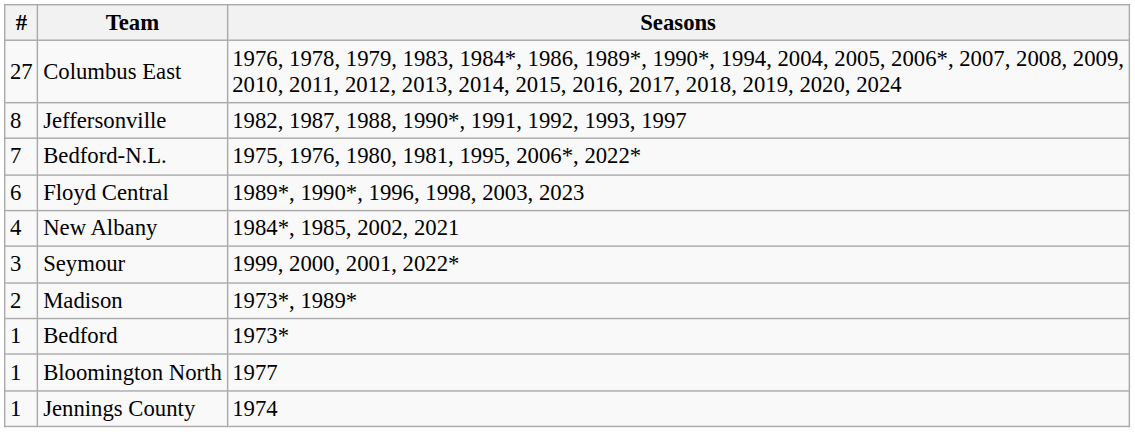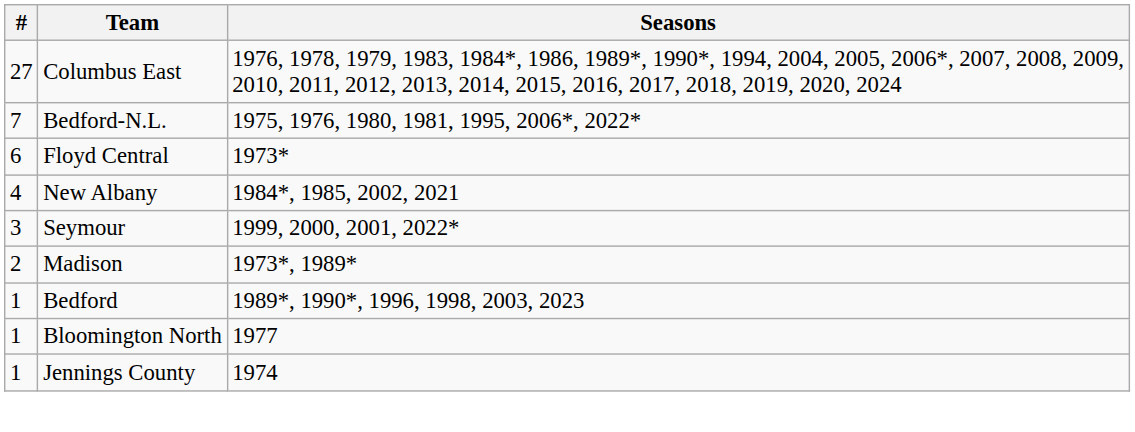 <table class="wikitable" style=>
 <tr>
 <th>#</th>
 <th>Team</th>
 <th>Seasons</th>
 </tr>
 <tr>
 <td>27</td>
 <td>Columbus East</td>
 <td>1976, 1978, 1979, 1983, 1984*, 1986, 1989*, 1990*, 1994, 2004, 2005, 2006*, 2007, 2008, 2009,<br>2010, 2011, 2012, 2013, 2014, 2015, 2016, 2017, 2018, 2019, 2020, 2024</td>
 </tr>
 <tr>
-<td>8</td>
-<td>Jeffersonville</td>
-<td>1982, 1987, 1988, 1990*, 1991, 1992, 1993, 1997</td>
-</tr>
-<tr>
 <td>7</td>
 <td>Bedford-N.L.</td>
 <td>1975, 1976, 1980, 1981, 1995, 2006*, 2022*</td>
 </tr>
 <tr>
 <td>6</td>
 <td>Floyd Central</td>
-<td>1989*, 1990*, 1996, 1998, 2003, 2023</td>
+<td>1973*</td>
 </tr>
 <tr>
 <td>4</td>
 <td>New Albany</td>
 <td>1984*, 1985, 2002, 2021</td>
 </tr>
 <tr>
 <td>3</td>
 <td>Seymour</td>
 <td>1999, 2000, 2001, 2022*</td>
 </tr>
 <tr>
 <td>2</td>
 <td>Madison</td>
 <td>1973*, 1989*</td>
 </tr>
 <tr>
 <td>1</td>
 <td>Bedford</td>
-<td>1973*</td>
+<td>1989*, 1990*, 1996, 1998, 2003, 2023</td>
 </tr>
 <tr>
 <td>1</td>
 <td>Bloomington North</td>
 <td>1977</td>
 </tr>
 <tr>
 <td>1</td>
 <td>Jennings County</td>
 <td>1974</td>
 </tr>
 </table>
